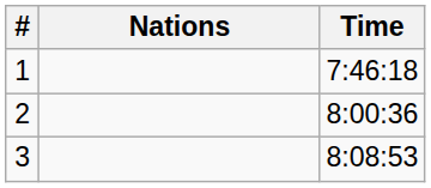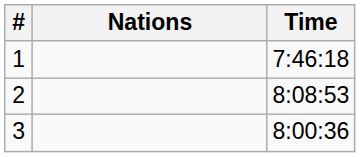 <table class="wikitable" style="text-align:center;">
 <tr>
 <th width=8%>#</th>
 <th width=67%>Nations</th>
 <th width=25%>Time</th>
 </tr>
 <tr>
 <td>1</td>
 <td align="left"></td>
 <td>7:46:18</td>
 </tr>
 <tr>
 <td>2</td>
 <td align="left"></td>
-<td>8:00:36</td>
+<td>8:08:53</td>
 </tr>
 <tr>
 <td>3</td>
 <td align="left"></td>
-<td>8:08:53</td>
+<td>8:00:36</td>
 </tr>
 </table>
